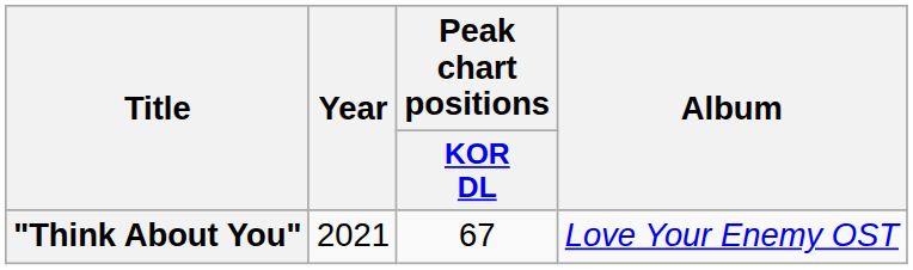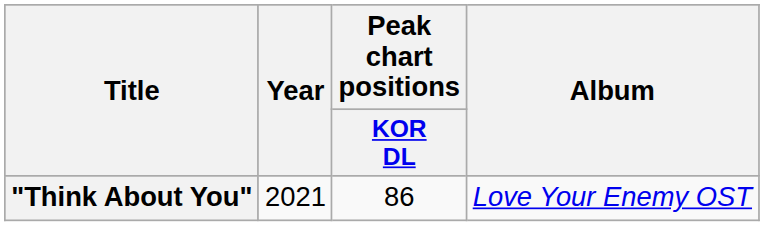 <table class="wikitable plainrowheaders" style="text-align:center">
 <tr>
 <th scope="col" rowspan="2">Title</th>
 <th scope="col" rowspan="2">Year</th>
 <th scope="col" colspan="1">Peak chart positions</th>
 <th scope="col" rowspan="2">Album</th>
 </tr>
 <tr>
 <th scope="col" style="width:3em;font-size:90%"><a href='#'>KOR<br>DL</a><br></th>
 </tr>
 <tr>
 <th scope="row">"Think About You"</th>
 <td>2021</td>
-<td>67</td>
+<td>86</td>
 <td><em><a href='#'>Love Your Enemy OST</a></em></td>
 </tr>
 </table>
